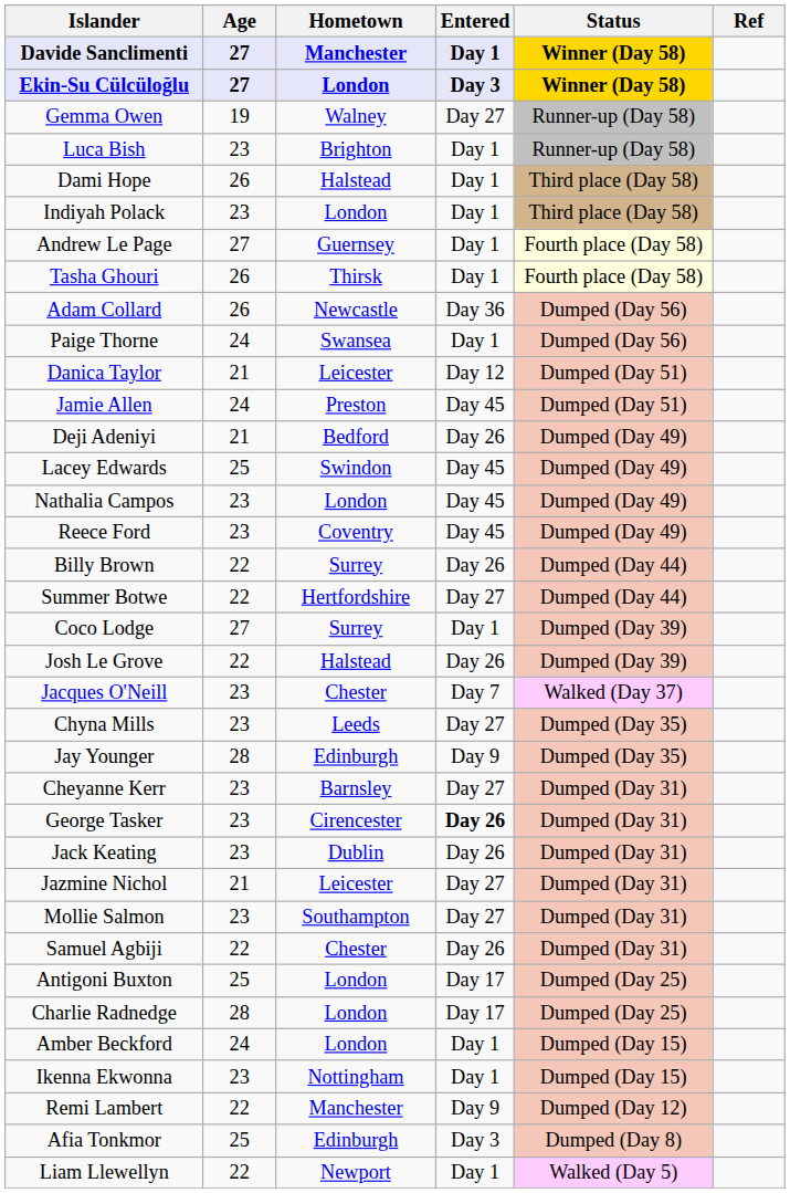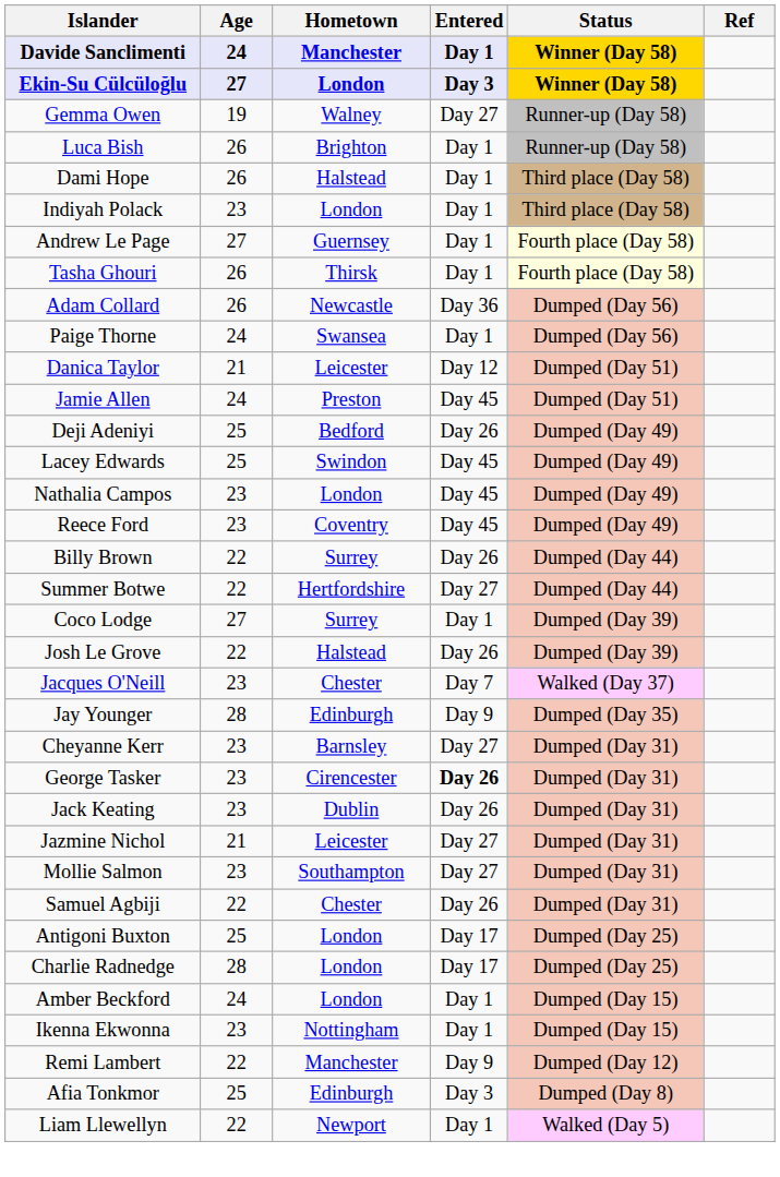 <table class="wikitable sortable" style="text-align:center;">
 <tr>
 <th style="width:150px;"><strong>Islander</strong></th>
 <th style="width:50px;"><strong>Age</strong></th>
 <th style="width:120px;"><strong>Hometown</strong></th>
 <th style="width:50px;"><strong>Entered</strong></th>
 <th style="width:150px;"><strong>Status</strong></th>
 <th style="width:50px;"><strong>Ref</strong></th>
 </tr>
 <tr>
 <td style="background:lavender;"><strong>Davide Sanclimenti</strong></td>
-<td style="background:lavender;"><strong>27</strong></td>
+<td style="background:lavender;"><strong>24</strong></td>
 <td style="background:lavender;"><strong><a href='#'>Manchester</a></strong></td>
 <td style="background:lavender;"><strong>Day 1</strong></td>
 <td style="background:gold;"><strong>Winner (Day 58)</strong></td>
 <td></td>
 </tr>
 <tr>
 <td style="background:lavender;"><strong><a href='#'>Ekin-Su Cülcüloğlu</a></strong></td>
 <td style="background:lavender;"><strong>27</strong></td>
 <td style="background:lavender;"><strong><a href='#'>London</a></strong></td>
 <td style="background:lavender;"><strong>Day 3</strong></td>
 <td style="background:gold;"><strong>Winner (Day 58)</strong></td>
 <td></td>
 </tr>
 <tr>
 <td><a href='#'>Gemma Owen</a></td>
 <td>19</td>
 <td><a href='#'>Walney</a></td>
 <td>Day 27</td>
 <td style="background:silver;">Runner-up (Day 58)</td>
 <td></td>
 </tr>
 <tr>
 <td><a href='#'>Luca Bish</a></td>
-<td>23</td>
+<td>26</td>
 <td><a href='#'>Brighton</a></td>
 <td>Day 1</td>
 <td style="background:silver;">Runner-up (Day 58)</td>
 <td></td>
 </tr>
 <tr>
 <td>Dami Hope</td>
 <td>26</td>
 <td><a href='#'>Halstead</a></td>
 <td>Day 1</td>
 <td style="background:tan;">Third place (Day 58)</td>
 <td></td>
 </tr>
 <tr>
 <td>Indiyah Polack</td>
 <td>23</td>
 <td><a href='#'>London</a></td>
 <td>Day 1</td>
 <td style="background:tan;">Third place (Day 58)</td>
 <td></td>
 </tr>
 <tr>
 <td>Andrew Le Page</td>
 <td>27</td>
 <td><a href='#'>Guernsey</a></td>
 <td>Day 1</td>
 <td style="background:#FFFFDD;">Fourth place (Day 58)</td>
 <td></td>
 </tr>
 <tr>
 <td><a href='#'>Tasha Ghouri</a></td>
 <td>26</td>
 <td><a href='#'>Thirsk</a></td>
 <td>Day 1</td>
 <td style="background:#FFFFDD;">Fourth place (Day 58)</td>
 <td></td>
 </tr>
 <tr>
 <td><a href='#'>Adam Collard</a></td>
 <td>26</td>
 <td><a href='#'>Newcastle</a></td>
 <td>Day 36</td>
 <td style="background:#f4c7b8;">Dumped (Day 56)</td>
 <td></td>
 </tr>
 <tr>
 <td>Paige Thorne</td>
 <td>24</td>
 <td><a href='#'>Swansea</a></td>
 <td>Day 1</td>
 <td style="background:#f4c7b8;">Dumped (Day 56)</td>
 <td></td>
 </tr>
 <tr>
 <td><a href='#'>Danica Taylor</a></td>
 <td>21</td>
 <td><a href='#'>Leicester</a></td>
 <td>Day 12</td>
 <td style="background:#f4c7b8;">Dumped (Day 51)</td>
 <td></td>
 </tr>
 <tr>
 <td><a href='#'>Jamie Allen</a></td>
 <td>24</td>
 <td><a href='#'>Preston</a></td>
 <td>Day 45</td>
 <td style="background:#f4c7b8;">Dumped (Day 51)</td>
 <td></td>
 </tr>
 <tr>
 <td>Deji Adeniyi</td>
-<td>21</td>
+<td>25</td>
 <td><a href='#'>Bedford</a></td>
 <td>Day 26</td>
 <td style="background:#f4c7b8;">Dumped (Day 49)</td>
 <td></td>
 </tr>
 <tr>
 <td>Lacey Edwards</td>
 <td>25</td>
 <td><a href='#'>Swindon</a></td>
 <td>Day 45</td>
 <td style="background:#f4c7b8;">Dumped (Day 49)</td>
 <td></td>
 </tr>
 <tr>
 <td>Nathalia Campos</td>
 <td>23</td>
 <td><a href='#'>London</a></td>
 <td>Day 45</td>
 <td style="background:#f4c7b8;">Dumped (Day 49)</td>
 <td></td>
 </tr>
 <tr>
 <td>Reece Ford</td>
 <td>23</td>
 <td><a href='#'>Coventry</a></td>
 <td>Day 45</td>
 <td style="background:#f4c7b8;">Dumped (Day 49)</td>
 <td></td>
 </tr>
 <tr>
 <td>Billy Brown</td>
 <td>22</td>
 <td><a href='#'>Surrey</a></td>
 <td>Day 26</td>
 <td style="background:#f4c7b8;">Dumped (Day 44)</td>
 <td></td>
 </tr>
 <tr>
 <td>Summer Botwe</td>
 <td>22</td>
 <td><a href='#'>Hertfordshire</a></td>
 <td>Day 27</td>
 <td style="background:#f4c7b8;">Dumped (Day 44)</td>
 <td></td>
 </tr>
 <tr>
 <td>Coco Lodge</td>
 <td>27</td>
 <td><a href='#'>Surrey</a></td>
 <td>Day 1</td>
 <td style="background:#f4c7b8;">Dumped (Day 39)</td>
 <td></td>
 </tr>
 <tr>
 <td>Josh Le Grove</td>
 <td>22</td>
 <td><a href='#'>Halstead</a></td>
 <td>Day 26</td>
 <td style="background:#f4c7b8;">Dumped (Day 39)</td>
 <td></td>
 </tr>
 <tr>
 <td><a href='#'>Jacques O'Neill</a></td>
 <td>23</td>
 <td><a href='#'>Chester</a></td>
 <td>Day 7</td>
 <td style="background:#FCF;">Walked (Day 37)</td>
-<td></td>
-</tr>
-<tr>
-<td>Chyna Mills</td>
-<td>23</td>
-<td><a href='#'>Leeds</a></td>
-<td>Day 27</td>
-<td style="background:#f4c7b8;">Dumped (Day 35)</td>
 <td></td>
 </tr>
 <tr>
 <td>Jay Younger</td>
 <td>28</td>
 <td><a href='#'>Edinburgh</a></td>
 <td>Day 9</td>
 <td style="background:#f4c7b8;">Dumped (Day 35)</td>
 <td></td>
 </tr>
 <tr>
 <td>Cheyanne Kerr</td>
 <td>23</td>
 <td><a href='#'>Barnsley</a></td>
 <td>Day 27</td>
 <td style="background:#f4c7b8;">Dumped (Day 31)</td>
 <td></td>
 </tr>
 <tr>
 <td>George Tasker</td>
 <td>23</td>
 <td><a href='#'>Cirencester</a></td>
 <td><strong>Day 26</strong></td>
 <td style="background:#f4c7b8;">Dumped (Day 31)</td>
 <td></td>
 </tr>
 <tr>
 <td>Jack Keating</td>
 <td>23</td>
 <td><a href='#'>Dublin</a></td>
 <td>Day 26</td>
 <td style="background:#f4c7b8;">Dumped (Day 31)</td>
 <td></td>
 </tr>
 <tr>
 <td>Jazmine Nichol</td>
 <td>21</td>
 <td><a href='#'>Leicester</a></td>
 <td>Day 27</td>
 <td style="background:#f4c7b8;">Dumped (Day 31)</td>
 <td></td>
 </tr>
 <tr>
 <td>Mollie Salmon</td>
 <td>23</td>
 <td><a href='#'>Southampton</a></td>
 <td>Day 27</td>
 <td style="background:#f4c7b8;">Dumped (Day 31)</td>
 <td></td>
 </tr>
 <tr>
 <td>Samuel Agbiji</td>
 <td>22</td>
 <td><a href='#'>Chester</a></td>
 <td>Day 26</td>
 <td style="background:#f4c7b8;">Dumped (Day 31)</td>
 <td></td>
 </tr>
 <tr>
 <td>Antigoni Buxton</td>
 <td>25</td>
 <td><a href='#'>London</a></td>
 <td>Day 17</td>
 <td style="background:#f4c7b8;">Dumped (Day 25)</td>
 <td></td>
 </tr>
 <tr>
 <td>Charlie Radnedge</td>
 <td>28</td>
 <td><a href='#'>London</a></td>
 <td>Day 17</td>
 <td style="background:#f4c7b8;">Dumped (Day 25)</td>
 <td></td>
 </tr>
 <tr>
 <td>Amber Beckford</td>
 <td>24</td>
 <td><a href='#'>London</a></td>
 <td>Day 1</td>
 <td style="background:#f4c7b8;">Dumped (Day 15)</td>
 <td></td>
 </tr>
 <tr>
 <td>Ikenna Ekwonna</td>
 <td>23</td>
 <td><a href='#'>Nottingham</a></td>
 <td>Day 1</td>
 <td style="background:#f4c7b8;">Dumped (Day 15)</td>
 <td></td>
 </tr>
 <tr>
 <td>Remi Lambert</td>
 <td>22</td>
 <td><a href='#'>Manchester</a></td>
 <td>Day 9</td>
 <td style="background:#f4c7b8;">Dumped (Day 12)</td>
 <td></td>
 </tr>
 <tr>
 <td>Afia Tonkmor</td>
 <td>25</td>
 <td><a href='#'>Edinburgh</a></td>
 <td>Day 3</td>
 <td style="background:#f4c7b8;">Dumped (Day 8)</td>
 <td></td>
 </tr>
 <tr>
 <td>Liam Llewellyn</td>
 <td>22</td>
 <td><a href='#'>Newport</a></td>
 <td>Day 1</td>
 <td style="background:#FCF;">Walked (Day 5)</td>
 <td></td>
 </tr>
 <tr>
 </tr>
 </table>
